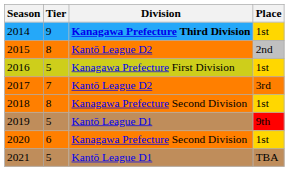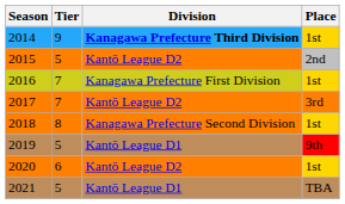 <table class="wikitable">
 <tr style="background:#f0f6fa;">
 <th>Season</th>
 <th>Tier</th>
 <th>Division</th>
 <th>Place</th>
 </tr>
 <tr>
 <td style="background:#25A8F9;">2014</td>
 <td style="background:#25A8F9;">9</td>
 <td style="background:#25A8F9;"><strong><a href='#'>Kanagawa Prefecture</a> Third Division</strong></td>
 <td style="background:gold">1st</td>
 </tr>
 <tr>
 <td style="background:#FF7F00;">2015</td>
-<td style="background:#FF7F00;">8</td>
+<td style="background:#FF7F00;">5</td>
 <td style="background:#FF7F00;"><a href='#'>Kantō League D2</a></td>
 <td style="background:silver;">2nd</td>
 </tr>
 <tr>
 <td style="background:#CECE1B;">2016</td>
-<td style="background:#CECE1B;">5</td>
+<td style="background:#CECE1B;">7</td>
 <td style="background:#CECE1B;"><a href='#'>Kanagawa Prefecture</a> First Division</td>
 <td style="background:gold;">1st</td>
 </tr>
 <tr>
 <td style="background:#FF7F00;">2017</td>
 <td style="background:#FF7F00;">7</td>
 <td style="background:#FF7F00;"><a href='#'>Kantō League D2</a></td>
 <td style="background:#FF7F00;">3rd</td>
 </tr>
 <tr>
 <td style="background:#FF7F00;">2018</td>
 <td style="background:#FF7F00;">8</td>
 <td style="background:#FF7F00;"><a href='#'>Kanagawa Prefecture</a> Second Division</td>
 <td style="background:gold;">1st</td>
 </tr>
 <tr>
 <td style="background:#BF8D5B;">2019</td>
 <td style="background:#BF8D5B;">5</td>
 <td style="background:#BF8D5B;"><a href='#'>Kantō League D1</a></td>
 <td style="background:red;">9th</td>
 </tr>
 <tr>
 <td style="background:#FF7F00;">2020</td>
 <td style="background:#FF7F00;">6</td>
-<td style="background:#FF7F00;"><a href='#'>Kanagawa Prefecture</a> Second Division</td>
+<td style="background:#FF7F00;"><a href='#'>Kantō League D2</a></td>
 <td style="background:gold;">1st</td>
 </tr>
 <tr>
 <td style="background:#BF8D5B;">2021</td>
 <td style="background:#BF8D5B;">5</td>
 <td style="background:#BF8D5B;"><a href='#'>Kantō League D1</a></td>
 <td style="background:#BF8D5B;">TBA</td>
 </tr>
 </table>
